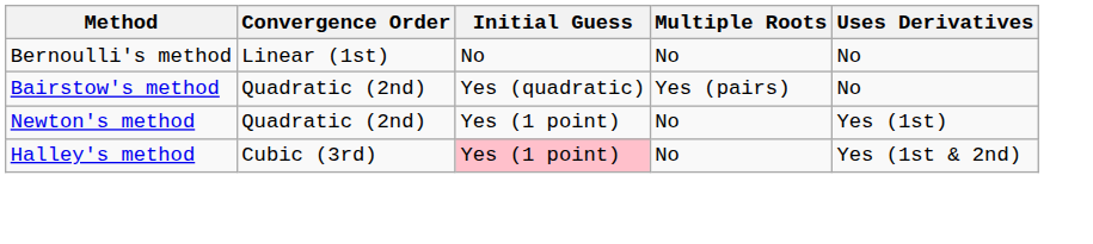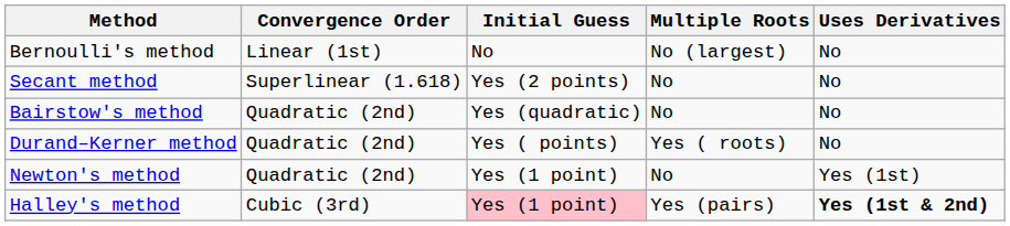 <table class=wikitable>
 <tr>
 <th>Method</th>
 <th>Convergence Order</th>
 <th>Initial Guess</th>
 <th>Multiple Roots</th>
 <th>Uses Derivatives</th>
 </tr>
 <tr>
 <td>Bernoulli's method</td>
 <td>Linear (1st)</td>
 <td>No</td>
+<td>No (largest)</td>
+<td>No</td>
+</tr>
+<tr>
+<td><a href='#'>Secant method</a></td>
+<td>Superlinear (1.618)</td>
+<td>Yes (2 points)</td>
 <td>No</td>
 <td>No</td>
 </tr>
 <tr>
 <td><a href='#'>Bairstow's method</a></td>
 <td>Quadratic (2nd)</td>
 <td>Yes (quadratic)</td>
-<td>Yes (pairs)</td>
+<td>No</td>
+<td>No</td>
+</tr>
+<tr>
+<td><a href='#'>Durand–Kerner method</a></td>
+<td>Quadratic (2nd)</td>
+<td>Yes ( points)</td>
+<td>Yes ( roots)</td>
 <td>No</td>
 </tr>
 <tr>
 <td><a href='#'>Newton's method</a></td>
 <td>Quadratic (2nd)</td>
 <td>Yes (1 point)</td>
 <td>No</td>
 <td>Yes (1st)</td>
 </tr>
 <tr>
 <td><a href='#'>Halley's method</a></td>
 <td>Cubic (3rd)</td>
 <td style="background: pink;">Yes (1 point)</td>
-<td>No</td>
-<td>Yes (1st & 2nd)</td>
+<td>Yes (pairs)</td>
+<td><strong>Yes (1st & 2nd)</strong></td>
 </tr>
 </table>
